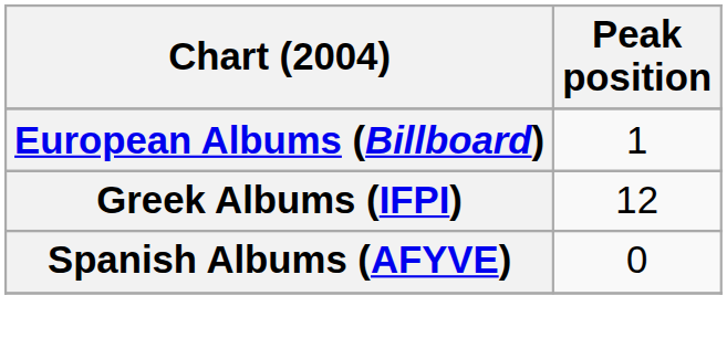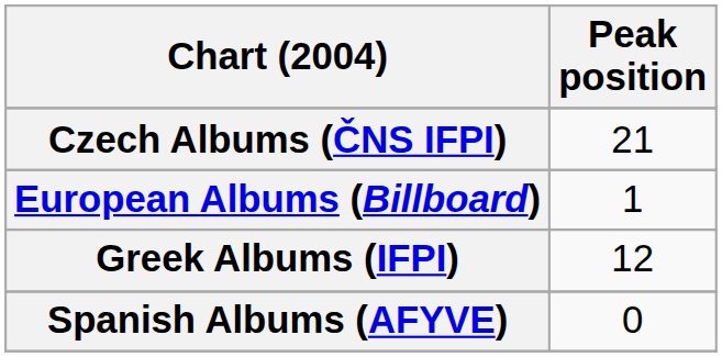 <table class="wikitable sortable plainrowheaders" style="text-align:center">
 <tr>
 <th scope="col">Chart (2004)</th>
 <th scope="col">Peak<br>position</th>
 </tr>
 <tr>
 </tr>
 <tr>
 </tr>
 <tr>
 </tr>
 <tr>
+</tr>
+<tr>
+<th scope="row">Czech Albums (<a href='#'>ČNS IFPI</a>)</th>
+<td>21</td>
 </tr>
 <tr>
 </tr>
 <tr>
 </tr>
 <tr>
 <th scope="row"><a href='#'>European Albums</a> (<em><a href='#'>Billboard</a></em>)</th>
 <td>1</td>
 </tr>
 <tr>
 </tr>
 <tr>
 </tr>
 <tr>
 </tr>
 <tr>
 <th scope="row">Greek Albums (<a href='#'>IFPI</a>)</th>
 <td>12</td>
 </tr>
 <tr>
 </tr>
 <tr>
 </tr>
 <tr>
 </tr>
 <tr>
 </tr>
 <tr>
 </tr>
 <tr>
 </tr>
 <tr>
 </tr>
 <tr>
 <th scope="row">Spanish Albums (<a href='#'>AFYVE</a>)</th>
 <td>0</td>
 </tr>
 <tr>
 </tr>
 <tr>
 </tr>
 <tr>
 </tr>
 <tr>
 </tr>
 </table>
